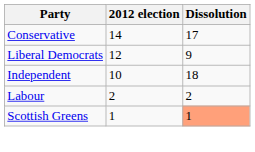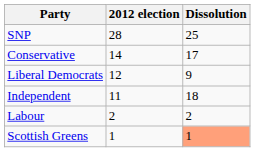 <table class="wikitable">
 <tr>
 <th>Party</th>
 <th>2012 election</th>
 <th>Dissolution</th>
+</tr>
+<tr>
+<td><a href='#'>SNP</a></td>
+<td>28</td>
+<td>25</td>
 </tr>
 <tr>
 <td><a href='#'>Conservative</a></td>
 <td>14</td>
 <td>17</td>
 </tr>
 <tr>
 <td><a href='#'>Liberal Democrats</a></td>
 <td>12</td>
 <td>9</td>
 </tr>
 <tr>
 <td><a href='#'>Independent</a></td>
-<td>10</td>
+<td>11</td>
 <td>18</td>
 </tr>
 <tr>
 <td><a href='#'>Labour</a></td>
 <td>2</td>
 <td>2</td>
 </tr>
 <tr>
 <td><a href='#'>Scottish Greens</a></td>
 <td>1</td>
 <td style="background: lightsalmon;">1</td>
 </tr>
 </table>
